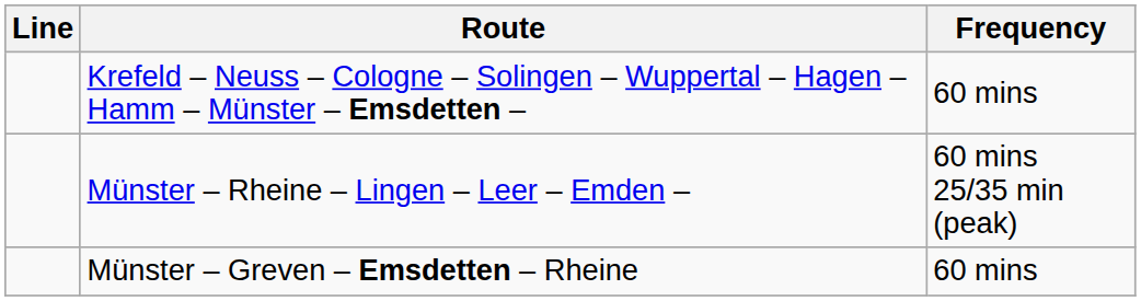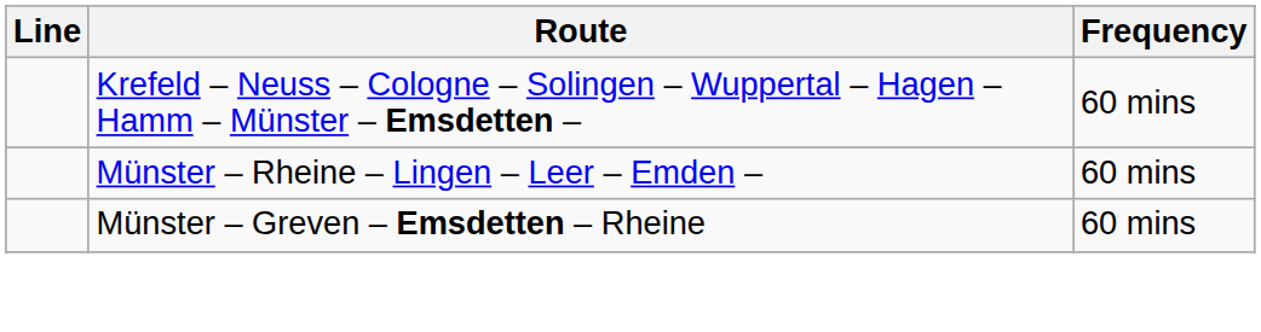 <table class="wikitable">
 <tr>
 <th>Line</th>
 <th>Route</th>
 <th>Frequency</th>
 </tr>
 <tr>
 <td></td>
 <td><a href='#'>Krefeld</a> – <a href='#'>Neuss</a> – <a href='#'>Cologne</a> – <a href='#'>Solingen</a> – <a href='#'>Wuppertal</a> – <a href='#'>Hagen</a> – <a href='#'>Hamm</a> – <a href='#'>Münster</a> – <strong>Emsdetten</strong> – </td>
 <td>60 mins</td>
 </tr>
 <tr>
 <td></td>
 <td><a href='#'>Münster</a> – Rheine – <a href='#'>Lingen</a> – <a href='#'>Leer</a> – <a href='#'>Emden</a> – </td>
-<td>60 mins<br>25/35 min (peak)</td>
+<td>60 mins</td>
 </tr>
 <tr>
 <td></td>
 <td>Münster – Greven – <strong>Emsdetten</strong> – Rheine</td>
 <td>60 mins</td>
 </tr>
 </table>
